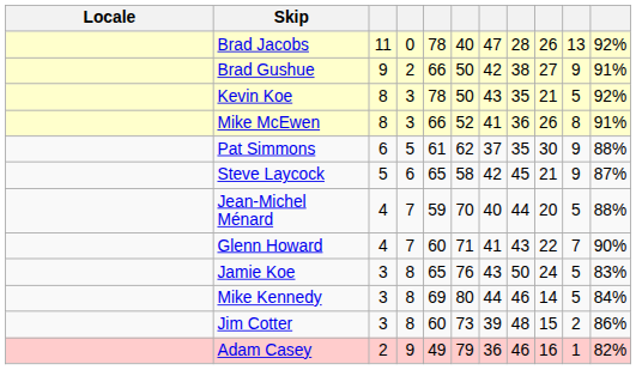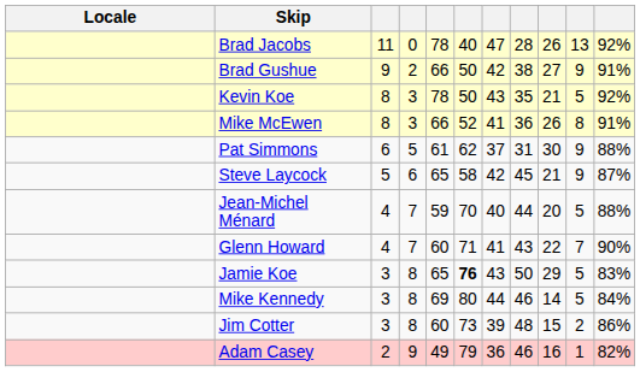 <table class="wikitable" style="text-align: center;">
 <tr>
 <th width=225>Locale</th>
 <th width=160>Skip</th>
 <th width=20></th>
 <th width=20></th>
 <th width=20></th>
 <th width=20></th>
 <th width=20></th>
 <th width=20></th>
 <th width=20></th>
 <th width=20></th>
 <th width=20></th>
 </tr>
 <tr style="background:#ffc;">
 <td style="text-align: left;"></td>
 <td style="text-align: left;"><a href='#'>Brad Jacobs</a></td>
 <td>11</td>
 <td>0</td>
 <td>78</td>
 <td>40</td>
 <td>47</td>
 <td>28</td>
 <td>26</td>
 <td>13</td>
 <td>92%</td>
 </tr>
 <tr style="background:#ffc;">
 <td style="text-align: left;"></td>
 <td style="text-align: left;"><a href='#'>Brad Gushue</a></td>
 <td>9</td>
 <td>2</td>
 <td>66</td>
 <td>50</td>
 <td>42</td>
 <td>38</td>
 <td>27</td>
 <td>9</td>
 <td>91%</td>
 </tr>
 <tr style="background:#ffc;">
 <td style="text-align: left;"></td>
 <td style="text-align: left;"><a href='#'>Kevin Koe</a></td>
 <td>8</td>
 <td>3</td>
 <td>78</td>
 <td>50</td>
 <td>43</td>
 <td>35</td>
 <td>21</td>
 <td>5</td>
 <td>92%</td>
 </tr>
 <tr style="background:#ffc;">
 <td style="text-align: left;"></td>
 <td style="text-align: left;"><a href='#'>Mike McEwen</a></td>
 <td>8</td>
 <td>3</td>
 <td>66</td>
 <td>52</td>
 <td>41</td>
 <td>36</td>
 <td>26</td>
 <td>8</td>
 <td>91%</td>
 </tr>
 <tr>
 <td style="text-align: left;"></td>
 <td style="text-align: left;"><a href='#'>Pat Simmons</a></td>
 <td>6</td>
 <td>5</td>
 <td>61</td>
 <td>62</td>
 <td>37</td>
-<td>35</td>
+<td>31</td>
 <td>30</td>
 <td>9</td>
 <td>88%</td>
 </tr>
 <tr>
 <td style="text-align: left;"></td>
 <td style="text-align: left;"><a href='#'>Steve Laycock</a></td>
 <td>5</td>
 <td>6</td>
 <td>65</td>
 <td>58</td>
 <td>42</td>
 <td>45</td>
 <td>21</td>
 <td>9</td>
 <td>87%</td>
 </tr>
 <tr>
 <td style="text-align: left;"></td>
 <td style="text-align: left;"><a href='#'>Jean-Michel Ménard</a></td>
 <td>4</td>
 <td>7</td>
 <td>59</td>
 <td>70</td>
 <td>40</td>
 <td>44</td>
 <td>20</td>
 <td>5</td>
 <td>88%</td>
 </tr>
 <tr>
 <td style="text-align: left;"></td>
 <td style="text-align: left;"><a href='#'>Glenn Howard</a></td>
 <td>4</td>
 <td>7</td>
 <td>60</td>
 <td>71</td>
 <td>41</td>
 <td>43</td>
 <td>22</td>
 <td>7</td>
 <td>90%</td>
 </tr>
 <tr>
 <td style="text-align: left;"></td>
 <td style="text-align: left;"><a href='#'>Jamie Koe</a></td>
 <td>3</td>
 <td>8</td>
 <td>65</td>
-<td>76</td>
+<td><strong>76</strong></td>
 <td>43</td>
 <td>50</td>
-<td>24</td>
+<td>29</td>
 <td>5</td>
 <td>83%</td>
 </tr>
 <tr>
 <td style="text-align: left;"></td>
 <td style="text-align: left;"><a href='#'>Mike Kennedy</a></td>
 <td>3</td>
 <td>8</td>
 <td>69</td>
 <td>80</td>
 <td>44</td>
 <td>46</td>
 <td>14</td>
 <td>5</td>
 <td>84%</td>
 </tr>
 <tr>
 <td style="text-align: left;"></td>
 <td style="text-align: left;"><a href='#'>Jim Cotter</a></td>
 <td>3</td>
 <td>8</td>
 <td>60</td>
 <td>73</td>
 <td>39</td>
 <td>48</td>
 <td>15</td>
 <td>2</td>
 <td>86%</td>
 </tr>
 <tr style="background:#fcc;">
 <td style="text-align: left;"></td>
 <td style="text-align: left;"><a href='#'>Adam Casey</a></td>
 <td>2</td>
 <td>9</td>
 <td>49</td>
 <td>79</td>
 <td>36</td>
 <td>46</td>
 <td>16</td>
 <td>1</td>
 <td>82%</td>
 </tr>
 </table>
